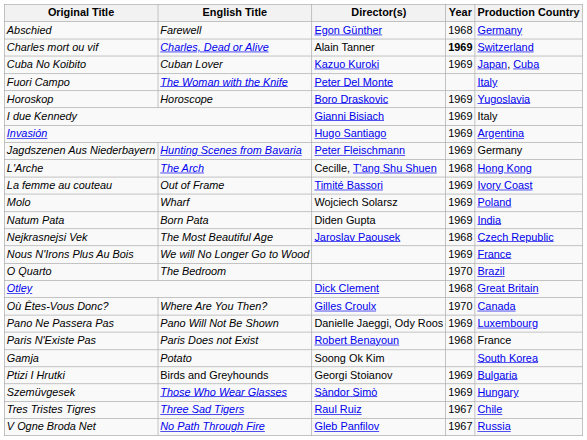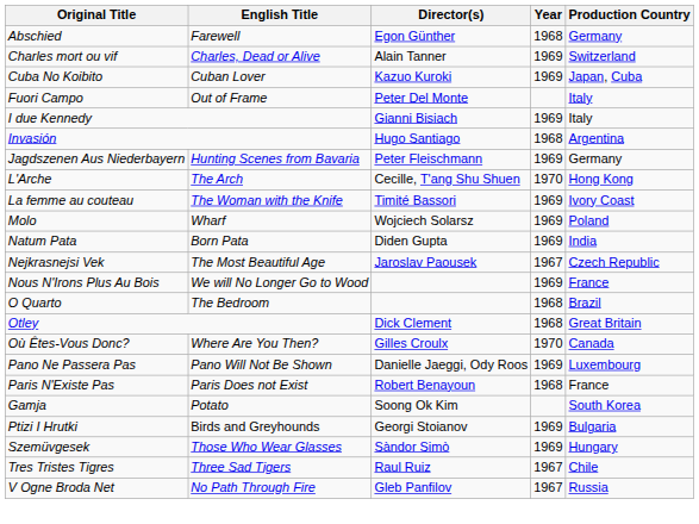 <table class="wikitable sortable">
 <tr>
 <th>Original Title</th>
 <th>English Title</th>
 <th>Director(s)</th>
 <th>Year</th>
 <th>Production Country</th>
 </tr>
 <tr>
 <td><em>Abschied</em></td>
 <td><em>Farewell</em></td>
 <td><a href='#'>Egon Günther</a></td>
 <td>1968</td>
 <td><a href='#'>Germany</a></td>
 </tr>
 <tr>
 <td><em>Charles mort ou vif</em></td>
 <td><em><a href='#'>Charles, Dead or Alive</a></em></td>
 <td>Alain Tanner</td>
-<td><strong>1969</strong></td>
+<td>1969</td>
 <td><a href='#'>Switzerland</a></td>
 </tr>
 <tr>
 <td><em>Cuba No Koibito</em></td>
 <td><em>Cuban Lover</em></td>
 <td><a href='#'>Kazuo Kuroki</a></td>
 <td>1969</td>
 <td><a href='#'>Japan</a>, <a href='#'>Cuba</a></td>
 </tr>
 <tr>
 <td><em>Fuori Campo</em></td>
-<td><em><a href='#'>The Woman with the Knife</a></em></td>
+<td><em>Out of Frame</em></td>
 <td><a href='#'>Peter Del Monte</a></td>
 <td></td>
 <td><a href='#'>Italy</a></td>
-</tr>
-<tr>
-<td><em>Horoskop</em></td>
-<td><em>Horoscope</em></td>
-<td><a href='#'>Boro Draskovic</a></td>
-<td>1969</td>
-<td><a href='#'>Yugoslavia</a></td>
 </tr>
 <tr>
 <td colspan="2"><em>I due Kennedy</em></td>
 <td><a href='#'>Gianni Bisiach</a></td>
 <td>1969</td>
 <td>Italy</td>
 </tr>
 <tr>
 <td colspan="2"><em><a href='#'>Invasión</a></em></td>
 <td><a href='#'>Hugo Santiago</a></td>
-<td>1969</td>
+<td>1968</td>
 <td><a href='#'>Argentina</a></td>
 </tr>
 <tr>
 <td><em>Jagdszenen Aus Niederbayern</em></td>
 <td><em><a href='#'>Hunting Scenes from Bavaria</a></em></td>
 <td><a href='#'>Peter Fleischmann</a></td>
 <td>1969</td>
 <td>Germany</td>
 </tr>
 <tr>
 <td><em>L'Arche</em></td>
 <td><em><a href='#'>The Arch</a></em></td>
 <td>Cecille, <a href='#'>T'ang Shu Shuen</a></td>
-<td>1968</td>
+<td>1970</td>
 <td><a href='#'>Hong Kong</a></td>
 </tr>
 <tr>
 <td><em>La femme au couteau</em></td>
-<td><em>Out of Frame</em></td>
+<td><em><a href='#'>The Woman with the Knife</a></em></td>
 <td><a href='#'>Timité Bassori</a></td>
 <td>1969</td>
 <td><a href='#'>Ivory Coast</a></td>
 </tr>
 <tr>
 <td><em>Molo</em></td>
 <td><em>Wharf</em></td>
 <td>Wojciech Solarsz</td>
 <td>1969</td>
 <td><a href='#'>Poland</a></td>
 </tr>
 <tr>
 <td><em>Natum Pata</em></td>
 <td><em>Born Pata</em></td>
 <td>Diden Gupta</td>
 <td>1969</td>
 <td><a href='#'>India</a></td>
 </tr>
 <tr>
 <td><em>Nejkrasnejsi Vek</em></td>
 <td><em>The Most Beautiful Age</em></td>
 <td><a href='#'>Jaroslav Paousek</a></td>
-<td>1968</td>
+<td>1967</td>
 <td><a href='#'>Czech Republic</a></td>
 </tr>
 <tr>
 <td><em>Nous N'Irons Plus Au Bois</em></td>
 <td><em>We will No Longer Go to Wood</em></td>
 <td></td>
 <td>1969</td>
 <td><a href='#'>France</a></td>
 </tr>
 <tr>
 <td><em>O Quarto</em></td>
 <td><em>The Bedroom</em></td>
 <td></td>
-<td>1970</td>
+<td>1968</td>
 <td><a href='#'>Brazil</a></td>
 </tr>
 <tr>
 <td colspan="2"><em><a href='#'>Otley</a></em></td>
 <td><a href='#'>Dick Clement</a></td>
 <td>1968</td>
 <td><a href='#'>Great Britain</a></td>
 </tr>
 <tr>
 <td><em>Où Êtes-Vous Donc?</em></td>
 <td><em>Where Are You Then?</em></td>
 <td><a href='#'>Gilles Croulx</a></td>
 <td>1970</td>
 <td><a href='#'>Canada</a></td>
 </tr>
 <tr>
 <td><em>Pano Ne Passera Pas</em></td>
 <td><em>Pano Will Not Be Shown</em></td>
 <td>Danielle Jaeggi, Ody Roos</td>
 <td>1969</td>
 <td><a href='#'>Luxembourg</a></td>
 </tr>
 <tr>
 <td><em>Paris N'Existe Pas</em></td>
 <td><em>Paris Does not Exist</em></td>
 <td><a href='#'>Robert Benayoun</a></td>
 <td>1968</td>
 <td>France</td>
 </tr>
 <tr>
 <td><em>Gamja</em></td>
 <td><em>Potato</em></td>
 <td>Soong Ok Kim</td>
 <td></td>
 <td><a href='#'>South Korea</a></td>
 </tr>
 <tr>
 <td><em>Ptizi I Hrutki</em></td>
 <td>Birds and Greyhounds</td>
 <td>Georgi Stoianov</td>
 <td>1969</td>
 <td><a href='#'>Bulgaria</a></td>
 </tr>
 <tr>
 <td><em>Szemüvgesek</em></td>
 <td><em><a href='#'>Those Who Wear Glasses</a></em></td>
 <td><a href='#'>Sàndor Simò</a></td>
 <td>1969</td>
 <td><a href='#'>Hungary</a></td>
 </tr>
 <tr>
 <td><em>Tres Tristes Tigres</em></td>
 <td><em><a href='#'>Three Sad Tigers</a></em></td>
 <td><a href='#'>Raul Ruiz</a></td>
 <td>1967</td>
 <td><a href='#'>Chile</a></td>
 </tr>
 <tr>
 <td><em>V Ogne Broda Net</em></td>
 <td><em><a href='#'>No Path Through Fire</a></em></td>
 <td><a href='#'>Gleb Panfilov</a></td>
 <td>1967</td>
 <td><a href='#'>Russia</a></td>
 </tr>
 </table>
